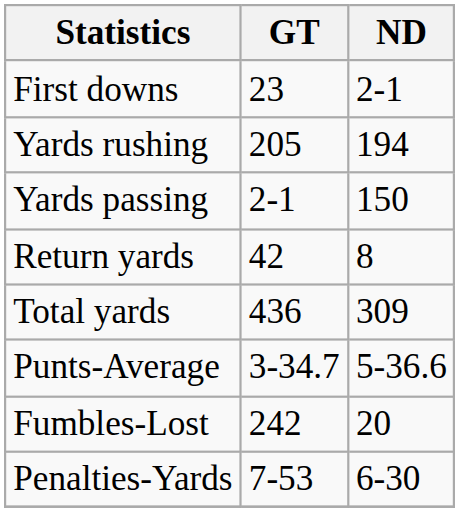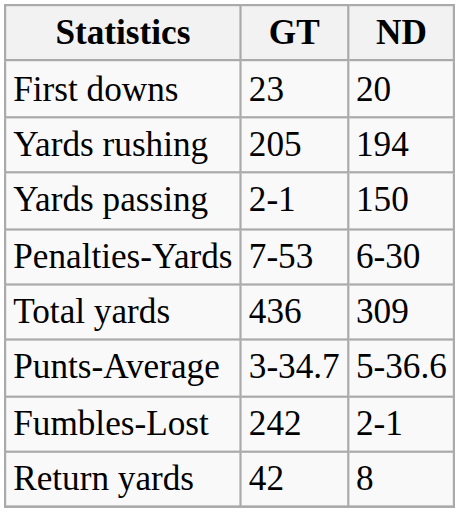 <table class="wikitable">
 <tr>
 <th>Statistics</th>
 <th>GT</th>
 <th>ND</th>
 </tr>
 <tr>
 <td>First downs</td>
 <td>23</td>
-<td>2-1</td>
+<td>20</td>
 </tr>
 <tr>
 <td>Yards rushing</td>
 <td>205</td>
 <td>194</td>
 </tr>
 <tr>
 <td>Yards passing</td>
 <td>2-1</td>
 <td>150</td>
 </tr>
 <tr>
-<td>Return yards</td>
-<td>42</td>
-<td>8</td>
+<td>Penalties-Yards</td>
+<td>7-53</td>
+<td>6-30</td>
 </tr>
 <tr>
 <td>Total yards</td>
 <td>436</td>
 <td>309</td>
 </tr>
 <tr>
 <td>Punts-Average</td>
 <td>3-34.7</td>
 <td>5-36.6</td>
 </tr>
 <tr>
 <td>Fumbles-Lost</td>
 <td>242</td>
-<td>20</td>
+<td>2-1</td>
 </tr>
 <tr>
-<td>Penalties-Yards</td>
-<td>7-53</td>
-<td>6-30</td>
+<td>Return yards</td>
+<td>42</td>
+<td>8</td>
 </tr>
 <tr>
 </tr>
 </table>
